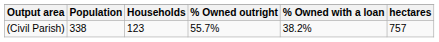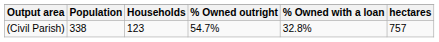 <table class="wikitable">
 <tr>
 </tr>
 <tr>
 <th>Output area</th>
 <th>Population</th>
 <th>Households</th>
 <th>% Owned outright</th>
 <th>% Owned with a loan</th>
 <th>hectares</th>
 </tr>
 <tr>
 <td>(Civil Parish)</td>
 <td>338</td>
 <td>123</td>
-<td>55.7%</td>
-<td>38.2%</td>
+<td>54.7%</td>
+<td>32.8%</td>
 <td>757</td>
 </tr>
 </table>
